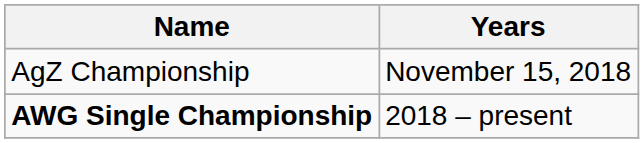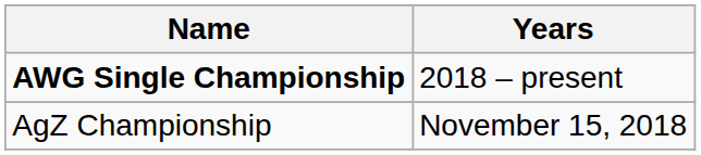 <table class="wikitable">
 <tr>
 <th>Name</th>
 <th>Years</th>
 </tr>
 <tr>
+<td><strong>AWG Single Championship</strong></td>
+<td>2018 – present</td>
+</tr>
+<tr>
 <td>AgZ Championship</td>
 <td>November 15, 2018</td>
 </tr>
-<tr>
-<td><strong>AWG Single Championship</strong></td>
-<td>2018 – present</td>
-</tr>
 </table>
